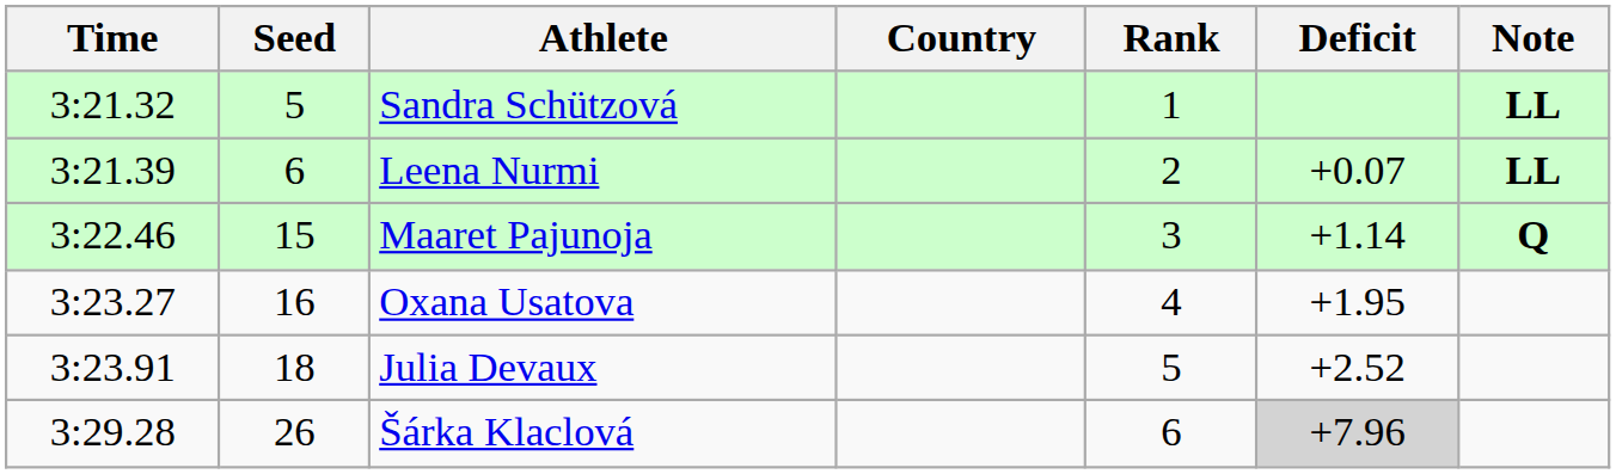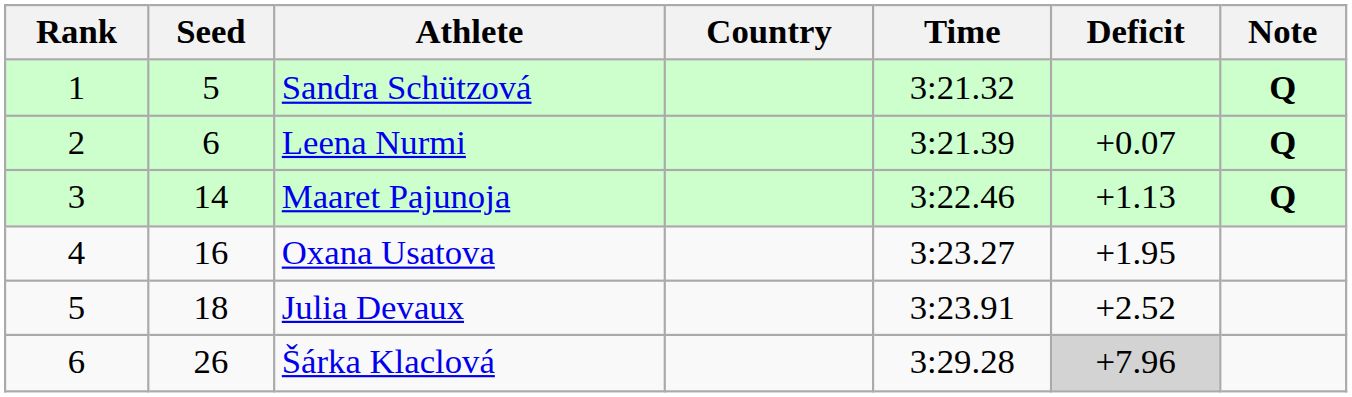 <table class="wikitable sortable" style="text-align:center" width=70%>
 <tr>
-<th>Time</th>
+<th>Rank</th>
 <th>Seed</th>
 <th>Athlete</th>
 <th>Country</th>
-<th>Rank</th>
+<th>Time</th>
 <th>Deficit</th>
 <th>Note</th>
 </tr>
 <tr bgcolor=ccffcc>
-<td>3:21.32</td>
+<td>1</td>
 <td>5</td>
 <td align=left><a href='#'>Sandra Schützová</a></td>
 <td align=left></td>
-<td>1</td>
+<td>3:21.32</td>
 <td></td>
-<td><strong>LL</strong></td>
+<td><strong>Q</strong></td>
 </tr>
 <tr bgcolor=ccffcc>
-<td>3:21.39</td>
+<td>2</td>
 <td>6</td>
 <td align=left><a href='#'>Leena Nurmi</a></td>
 <td align=left></td>
-<td>2</td>
+<td>3:21.39</td>
 <td>+0.07</td>
-<td><strong>LL</strong></td>
+<td><strong>Q</strong></td>
 </tr>
 <tr bgcolor=ccffcc>
-<td>3:22.46</td>
-<td>15</td>
+<td>3</td>
+<td>14</td>
 <td align=left><a href='#'>Maaret Pajunoja</a></td>
 <td align=left></td>
-<td>3</td>
-<td>+1.14</td>
+<td>3:22.46</td>
+<td>+1.13</td>
 <td><strong>Q</strong></td>
 </tr>
 <tr>
-<td>3:23.27</td>
+<td>4</td>
 <td>16</td>
 <td align=left><a href='#'>Oxana Usatova</a></td>
 <td align=left></td>
-<td>4</td>
+<td>3:23.27</td>
 <td>+1.95</td>
 <td></td>
 </tr>
 <tr>
-<td>3:23.91</td>
+<td>5</td>
 <td>18</td>
 <td align=left><a href='#'>Julia Devaux</a></td>
 <td align=left></td>
-<td>5</td>
+<td>3:23.91</td>
 <td>+2.52</td>
 <td></td>
 </tr>
 <tr>
-<td>3:29.28</td>
+<td>6</td>
 <td>26</td>
 <td align=left><a href='#'>Šárka Klaclová</a></td>
 <td align=left></td>
-<td>6</td>
+<td>3:29.28</td>
 <td style="background: lightgrey;">+7.96</td>
 <td></td>
 </tr>
 </table>
